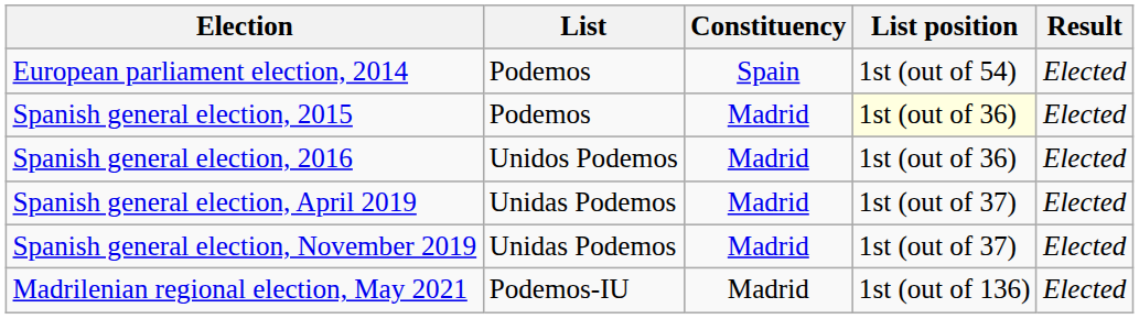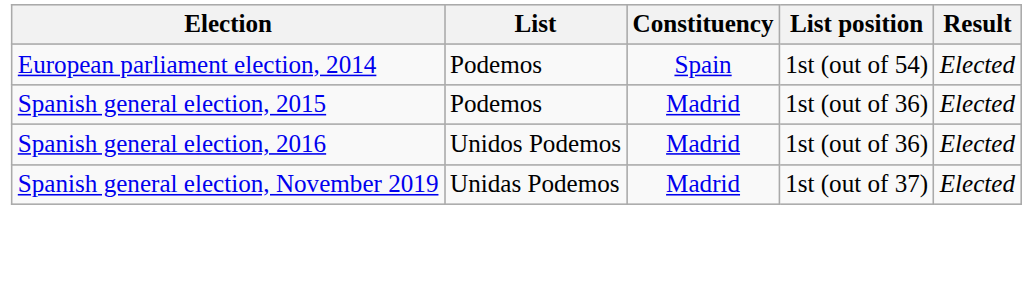 <table class="wikitable" style="margin:1em auto; text-align:left;">
 <tr>
 <th scope="col">Election</th>
 <th scope="col">List</th>
 <th scope="col">Constituency</th>
 <th scope="col">List position</th>
 <th scope="col">Result</th>
 </tr>
 <tr>
 <td><a href='#'>European parliament election, 2014</a></td>
 <td>Podemos</td>
 <td align=center><a href='#'>Spain</a></td>
 <td>1st (out of 54)</td>
 <td><em>Elected</em></td>
 </tr>
 <tr>
 <td><a href='#'>Spanish general election, 2015</a></td>
 <td>Podemos</td>
 <td align=center><a href='#'>Madrid</a></td>
-<td style="background: lightyellow;">1st (out of 36)</td>
+<td>1st (out of 36)</td>
 <td><em>Elected</em></td>
 </tr>
 <tr>
 <td><a href='#'>Spanish general election, 2016</a></td>
 <td>Unidos Podemos</td>
 <td align=center><a href='#'>Madrid</a></td>
 <td>1st (out of 36)</td>
 <td><em>Elected</em></td>
 </tr>
 <tr>
-<td><a href='#'>Spanish general election, April 2019</a></td>
-<td>Unidas Podemos</td>
-<td align=center><a href='#'>Madrid</a></td>
-<td>1st (out of 37)</td>
-<td><em>Elected</em></td>
-</tr>
-<tr>
 <td><a href='#'>Spanish general election, November 2019</a></td>
 <td>Unidas Podemos</td>
 <td align=center><a href='#'>Madrid</a></td>
 <td>1st (out of 37)</td>
 <td><em>Elected</em></td>
 </tr>
-<tr>
-<td><a href='#'>Madrilenian regional election, May 2021</a></td>
-<td>Podemos-IU</td>
-<td align=center>Madrid</td>
-<td>1st (out of 136)</td>
-<td><em>Elected</em></td>
-</tr>
 </table>
